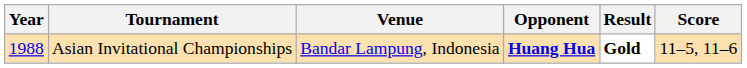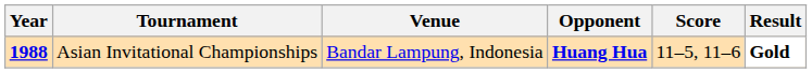 <table class="sortable wikitable" style="font-size: 90%;">
 <tr>
 <th>Year</th>
 <th>Tournament</th>
 <th>Venue</th>
 <th>Opponent</th>
+<th>Score</th>
 <th>Result</th>
-<th>Score</th>
 </tr>
 <tr style="background:#FFE0AF">
-<td align="center"><a href='#'>1988</a></td>
+<td align="center"><strong><a href='#'>1988</a></strong></td>
 <td align="left">Asian Invitational Championships</td>
 <td align="left"><a href='#'>Bandar Lampung</a>, Indonesia</td>
 <td align="left"><strong> <a href='#'>Huang Hua</a></strong></td>
+<td align="left">11–5, 11–6</td>
 <td style="text-align:left; background:white"> <strong>Gold</strong></td>
-<td align="left">11–5, 11–6</td>
 </tr>
 </table>
